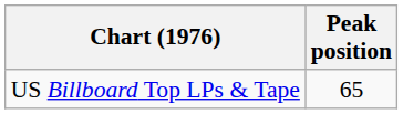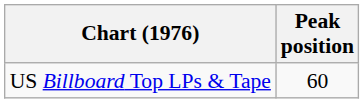 <table class="wikitable">
 <tr>
 <th>Chart (1976)</th>
 <th>Peak<br>position</th>
 </tr>
 <tr>
 <td>US <a href='#'><em>Billboard</em> Top LPs & Tape</a></td>
-<td align="center">65</td>
+<td align="center">60</td>
 </tr>
 </table>
